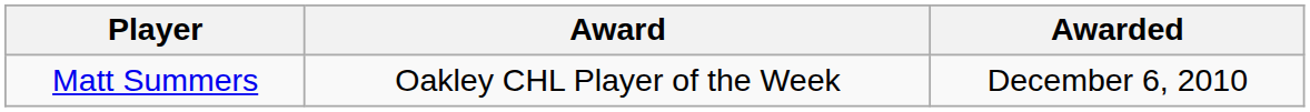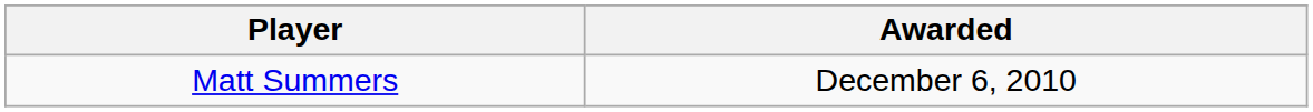 <table class="wikitable" width="52%" style="text-align:center">
 <tr>
 <th>Player</th>
-<th>Award</th>
 <th>Awarded</th>
 </tr>
 <tr>
 <td><a href='#'>Matt Summers</a></td>
-<td>Oakley CHL Player of the Week</td>
 <td>December 6, 2010</td>
 </tr>
 </table>
